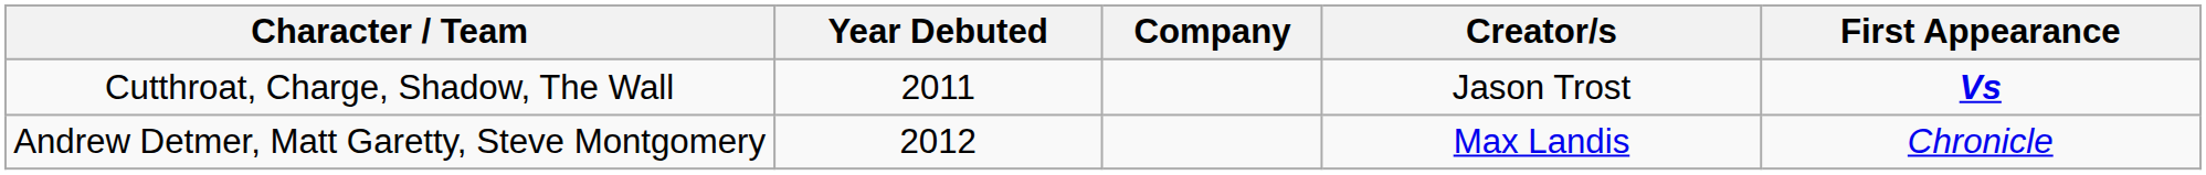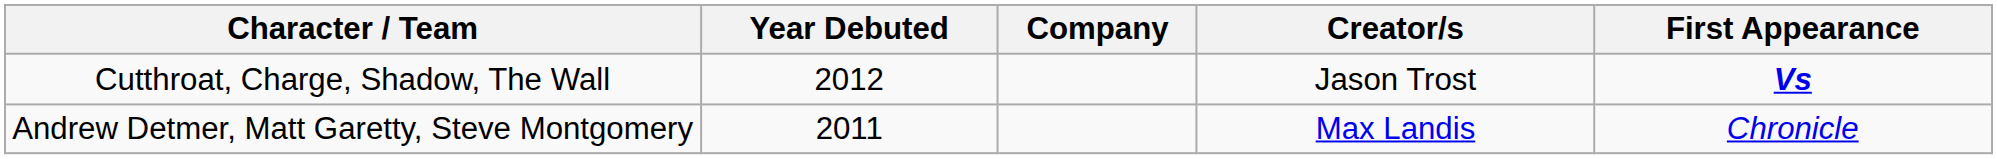 <table class="wikitable" style="text-align:center">
 <tr>
 <th style="width:35%;">Character / Team</th>
 <th style="width:15%;">Year Debuted</th>
 <th style="width:10%;">Company</th>
 <th style="width:20%;">Creator/s</th>
 <th style="width:20%;">First Appearance</th>
 </tr>
 <tr>
 <td>Cutthroat, Charge, Shadow, The Wall</td>
-<td>2011</td>
+<td>2012</td>
 <td></td>
 <td>Jason Trost</td>
 <td><strong><em><a href='#'>Vs</a></em></strong></td>
 </tr>
 <tr>
 <td>Andrew Detmer, Matt Garetty, Steve Montgomery</td>
-<td>2012</td>
+<td>2011</td>
 <td></td>
 <td><a href='#'>Max Landis</a></td>
 <td><em><a href='#'>Chronicle</a></em></td>
 </tr>
 </table>
